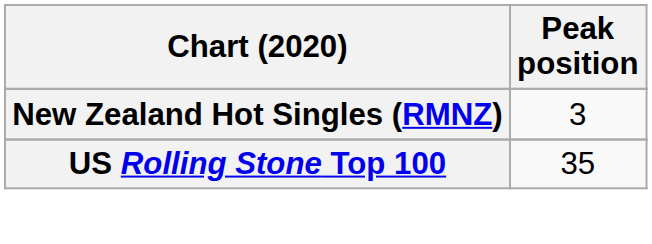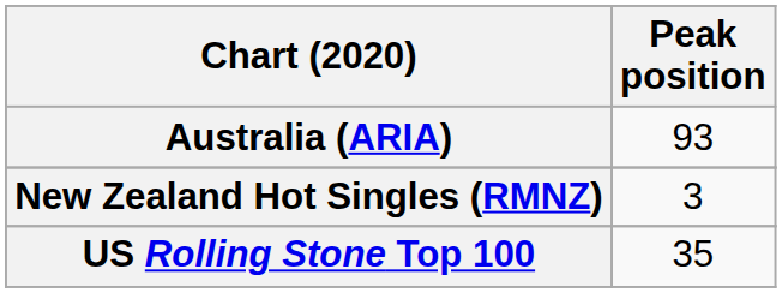 <table class="wikitable sortable plainrowheaders" style="text-align:center">
 <tr>
 <th scope="col">Chart (2020)</th>
 <th scope="col">Peak<br>position</th>
+</tr>
+<tr>
+<th scope="row">Australia (<a href='#'>ARIA</a>)</th>
+<td>93</td>
 </tr>
 <tr>
 </tr>
 <tr>
 <th scope="row">New Zealand Hot Singles (<a href='#'>RMNZ</a>)</th>
 <td>3</td>
 </tr>
 <tr>
 </tr>
 <tr>
 </tr>
 <tr>
 </tr>
 <tr>
 </tr>
 <tr>
 <th scope="row">US <a href='#'><em>Rolling Stone</em> Top 100</a></th>
 <td>35</td>
 </tr>
 </table>
